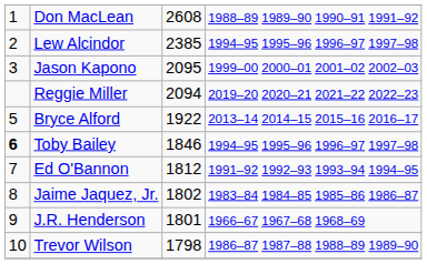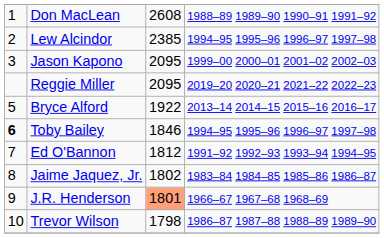 <table class="wikitable">
 <tr>
 </tr>
 <tr>
 <td>1</td>
 <td><a href='#'>Don MacLean</a></td>
 <td>2608</td>
 <td style="font-size:80%;"><a href='#'>1988–89</a> <a href='#'>1989–90</a> <a href='#'>1990–91</a> <a href='#'>1991–92</a></td>
 </tr>
 <tr>
 <td>2</td>
 <td><a href='#'>Lew Alcindor</a></td>
 <td>2385</td>
 <td style="font-size:80%;"><a href='#'>1994–95</a> <a href='#'>1995–96</a> <a href='#'>1996–97</a> <a href='#'>1997–98</a></td>
 </tr>
 <tr>
 <td>3</td>
 <td><a href='#'>Jason Kapono</a></td>
 <td>2095</td>
 <td style="font-size:80%;"><a href='#'>1999–00</a> <a href='#'>2000–01</a> <a href='#'>2001–02</a> <a href='#'>2002–03</a></td>
 </tr>
 <tr>
 <td></td>
 <td><a href='#'>Reggie Miller</a></td>
-<td>2094</td>
+<td>2095</td>
 <td style="font-size:80%;"><a href='#'>2019–20</a> <a href='#'>2020–21</a> <a href='#'>2021–22</a> <a href='#'>2022–23</a></td>
 </tr>
 <tr>
 <td>5</td>
 <td><a href='#'>Bryce Alford</a></td>
 <td>1922</td>
 <td style="font-size:80%;"><a href='#'>2013–14</a> <a href='#'>2014–15</a> <a href='#'>2015–16</a> <a href='#'>2016–17</a></td>
 </tr>
 <tr>
 <td><strong>6</strong></td>
 <td><a href='#'>Toby Bailey</a></td>
 <td>1846</td>
 <td style="font-size:80%;"><a href='#'>1994–95</a> <a href='#'>1995–96</a> <a href='#'>1996–97</a> <a href='#'>1997–98</a></td>
 </tr>
 <tr>
 <td>7</td>
 <td><a href='#'>Ed O'Bannon</a></td>
 <td>1812</td>
 <td style="font-size:80%;"><a href='#'>1991–92</a> <a href='#'>1992–93</a> <a href='#'>1993–94</a> <a href='#'>1994–95</a></td>
 </tr>
 <tr>
 <td>8</td>
 <td><a href='#'>Jaime Jaquez, Jr.</a></td>
 <td>1802</td>
 <td style="font-size:80%;"><a href='#'>1983–84</a> <a href='#'>1984–85</a> <a href='#'>1985–86</a> <a href='#'>1986–87</a></td>
 </tr>
 <tr>
 <td>9</td>
 <td><a href='#'>J.R. Henderson</a></td>
-<td>1801</td>
+<td style="background: lightsalmon;">1801</td>
 <td style="font-size:80%;"><a href='#'>1966–67</a> <a href='#'>1967–68</a> <a href='#'>1968–69</a></td>
 </tr>
 <tr>
 <td>10</td>
 <td><a href='#'>Trevor Wilson</a></td>
 <td>1798</td>
 <td style="font-size:80%;"><a href='#'>1986–87</a> <a href='#'>1987–88</a> <a href='#'>1988–89</a> <a href='#'>1989–90</a></td>
 </tr>
 <tr>
 </tr>
 </table>
